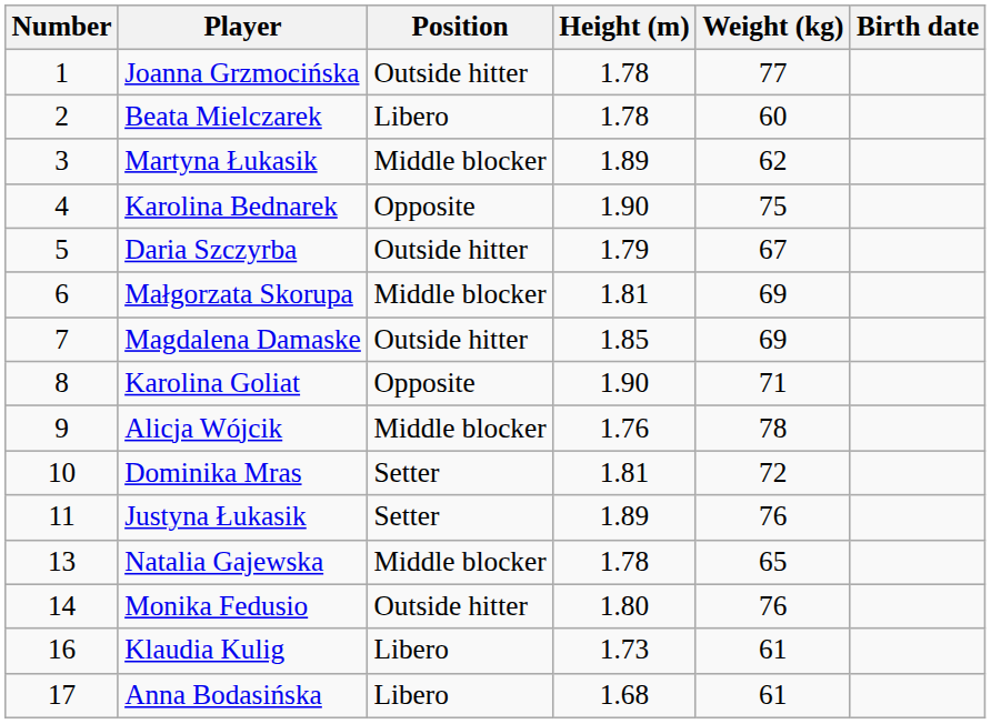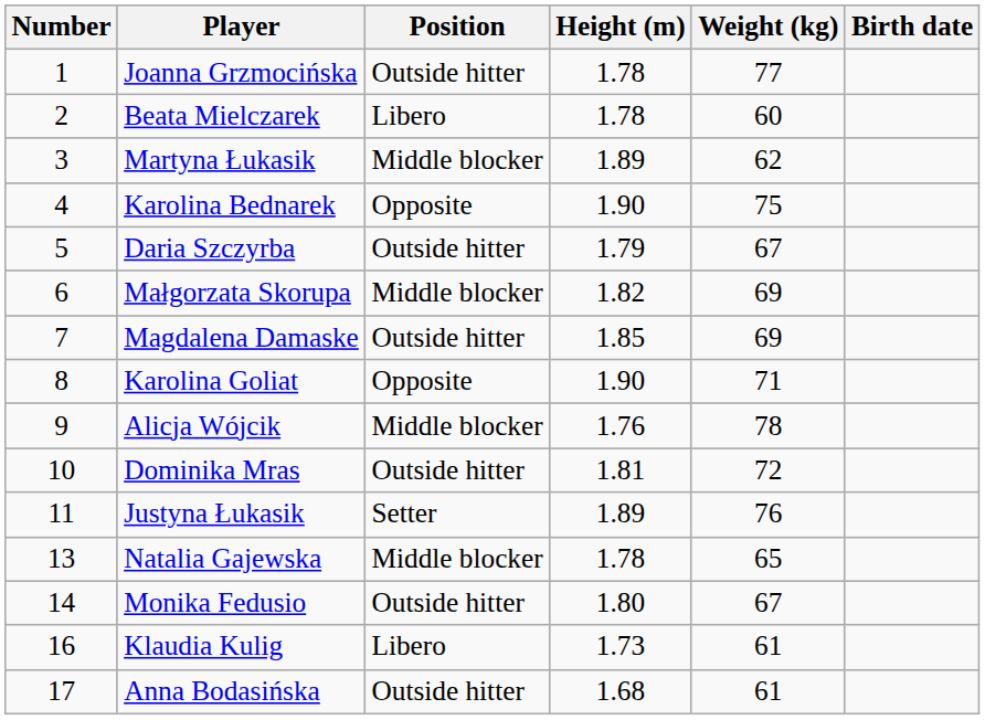 <table class="wikitable">
 <tr>
 <th>Number</th>
 <th>Player</th>
 <th>Position</th>
 <th>Height (m)</th>
 <th>Weight (kg)</th>
 <th>Birth date</th>
 </tr>
 <tr>
 <td align=center>1</td>
 <td> <a href='#'>Joanna Grzmocińska</a></td>
 <td>Outside hitter</td>
 <td align=center>1.78</td>
 <td align=center>77</td>
 <td></td>
 </tr>
 <tr>
 <td align=center>2</td>
 <td> <a href='#'>Beata Mielczarek</a></td>
 <td>Libero</td>
 <td align=center>1.78</td>
 <td align=center>60</td>
 <td></td>
 </tr>
 <tr>
 <td align=center>3</td>
 <td> <a href='#'>Martyna Łukasik</a></td>
 <td>Middle blocker</td>
 <td align=center>1.89</td>
 <td align=center>62</td>
 <td></td>
 </tr>
 <tr>
 <td align=center>4</td>
 <td> <a href='#'>Karolina Bednarek</a></td>
 <td>Opposite</td>
 <td align=center>1.90</td>
 <td align=center>75</td>
 <td></td>
 </tr>
 <tr>
 <td align=center>5</td>
 <td> <a href='#'>Daria Szczyrba</a></td>
 <td>Outside hitter</td>
 <td align=center>1.79</td>
 <td align=center>67</td>
 <td></td>
 </tr>
 <tr>
 <td align=center>6</td>
 <td> <a href='#'>Małgorzata Skorupa</a></td>
 <td>Middle blocker</td>
-<td align=center>1.81</td>
+<td align=center>1.82</td>
 <td align=center>69</td>
 <td></td>
 </tr>
 <tr>
 <td align=center>7</td>
 <td> <a href='#'>Magdalena Damaske</a></td>
 <td>Outside hitter</td>
 <td align=center>1.85</td>
 <td align=center>69</td>
 <td></td>
 </tr>
 <tr>
 <td align=center>8</td>
 <td> <a href='#'>Karolina Goliat</a></td>
 <td>Opposite</td>
 <td align=center>1.90</td>
 <td align=center>71</td>
 <td></td>
 </tr>
 <tr>
 <td align=center>9</td>
 <td> <a href='#'>Alicja Wójcik</a></td>
 <td>Middle blocker</td>
 <td align=center>1.76</td>
 <td align=center>78</td>
 <td></td>
 </tr>
 <tr>
 <td align=center>10</td>
 <td> <a href='#'>Dominika Mras</a></td>
-<td>Setter</td>
+<td>Outside hitter</td>
 <td align=center>1.81</td>
 <td align=center>72</td>
 <td></td>
 </tr>
 <tr>
 <td align=center>11</td>
 <td> <a href='#'>Justyna Łukasik</a></td>
 <td>Setter</td>
 <td align=center>1.89</td>
 <td align=center>76</td>
 <td></td>
 </tr>
 <tr>
 <td align=center>13</td>
 <td> <a href='#'>Natalia Gajewska</a></td>
 <td>Middle blocker</td>
 <td align=center>1.78</td>
 <td align=center>65</td>
 <td></td>
 </tr>
 <tr>
 <td align=center>14</td>
 <td> <a href='#'>Monika Fedusio</a></td>
 <td>Outside hitter</td>
 <td align=center>1.80</td>
-<td align=center>76</td>
+<td align=center>67</td>
 <td></td>
 </tr>
 <tr>
 <td align=center>16</td>
 <td> <a href='#'>Klaudia Kulig</a></td>
 <td>Libero</td>
 <td align=center>1.73</td>
 <td align=center>61</td>
 <td></td>
 </tr>
 <tr>
 <td align=center>17</td>
 <td> <a href='#'>Anna Bodasińska</a></td>
-<td>Libero</td>
+<td>Outside hitter</td>
 <td align=center>1.68</td>
 <td align=center>61</td>
 <td></td>
 </tr>
 </table>
